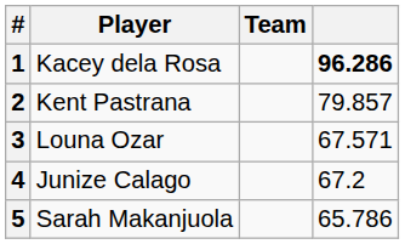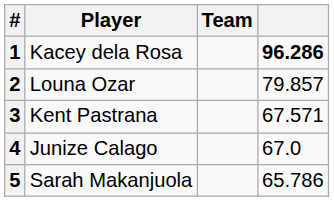 <table class="wikitable">
 <tr>
 <th>#</th>
 <th>Player</th>
 <th>Team</th>
 <th></th>
 </tr>
 <tr>
 <th>1</th>
 <td> Kacey dela Rosa</td>
 <td></td>
 <td><strong>96.286</strong></td>
 </tr>
 <tr>
 <th>2</th>
-<td> Kent Pastrana</td>
+<td> Louna Ozar</td>
 <td></td>
 <td>79.857</td>
 </tr>
 <tr>
 <th>3</th>
-<td> Louna Ozar</td>
+<td> Kent Pastrana</td>
 <td></td>
 <td>67.571</td>
 </tr>
 <tr>
 <th>4</th>
 <td> Junize Calago</td>
 <td></td>
-<td>67.2</td>
+<td>67.0</td>
 </tr>
 <tr>
 <th>5</th>
 <td> Sarah Makanjuola</td>
 <td></td>
 <td>65.786</td>
 </tr>
 </table>
